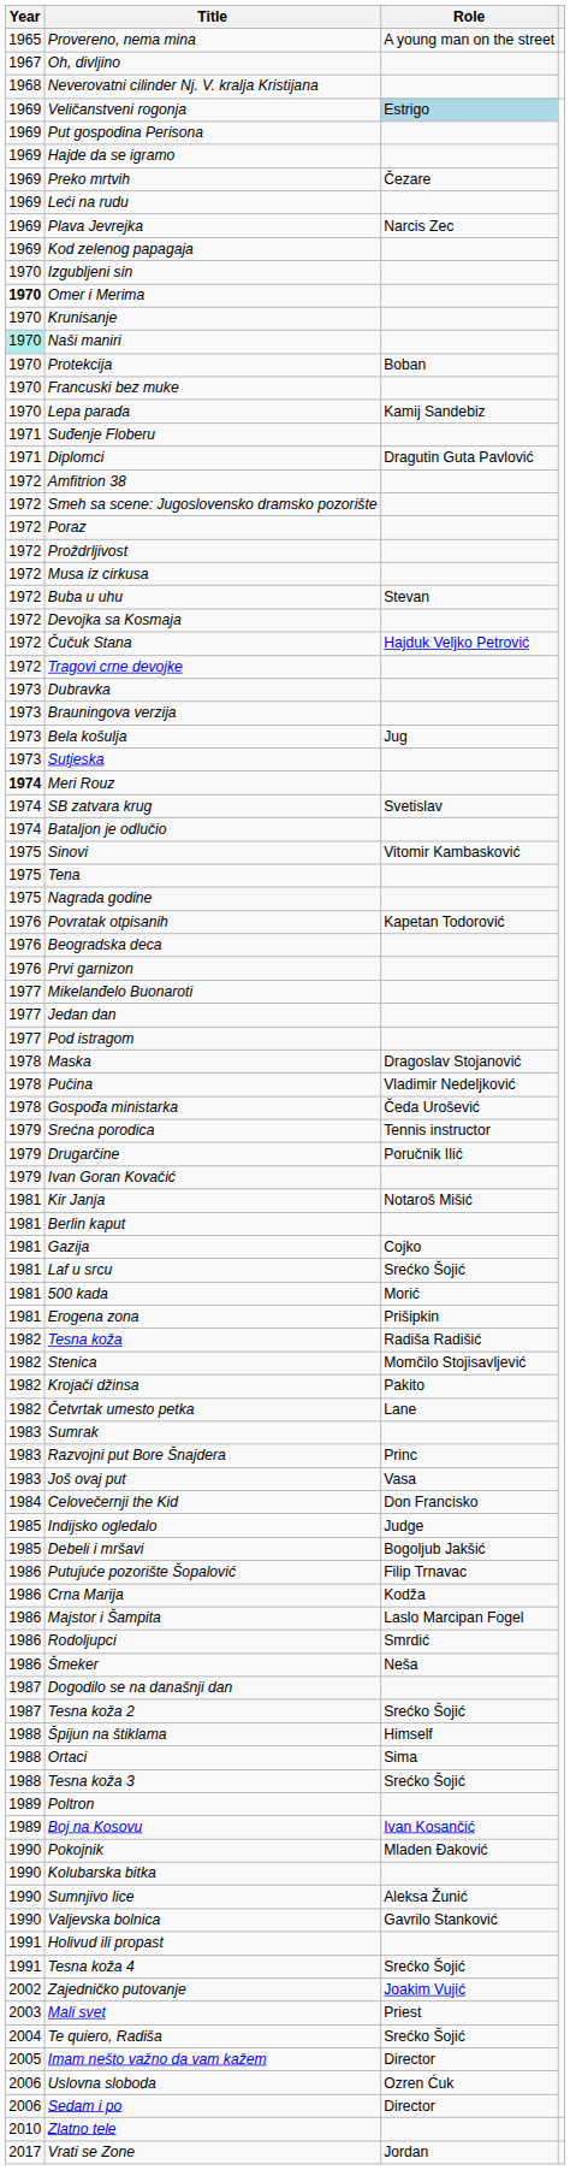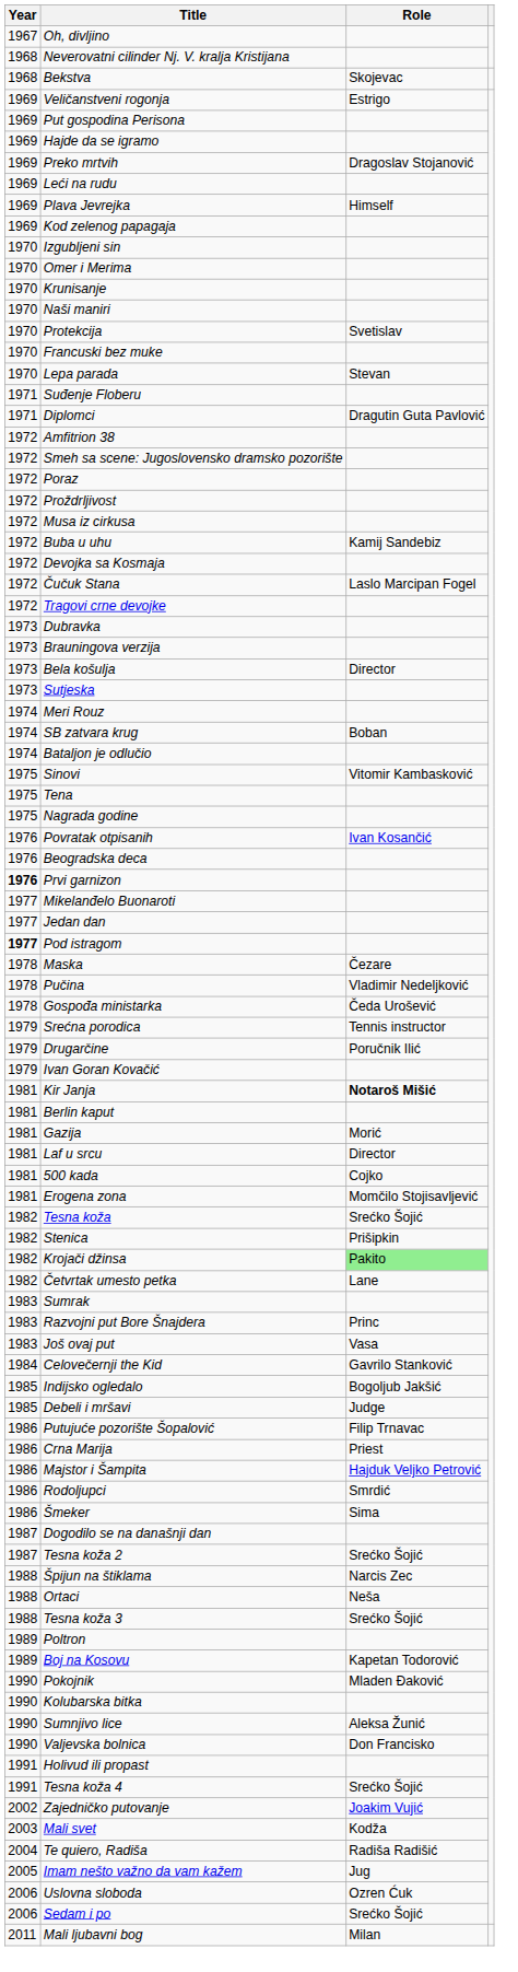 <table class="wikitable sortable plainrowheaders">
 <tr>
 <th scope="col">Year</th>
 <th scope="col">Title</th>
 <th scope="col">Role</th>
 <th class="unsortable" scope="col"></th>
-</tr>
-<tr>
-<td>1965</td>
-<td><em>Provereno, nema mina</em></td>
-<td>A young man on the street</td>
-<td style="text-align:center;"></td>
 </tr>
 <tr>
 <td>1967</td>
 <td><em>Oh, divljino</em></td>
 <td></td>
 <td rowspan="2"></td>
 </tr>
 <tr>
 <td>1968</td>
 <td><em>Neverovatni cilinder Nj. V. kralja Kristijana</em></td>
 <td></td>
 </tr>
 <tr>
+<td>1968</td>
+<td><em>Bekstva</em></td>
+<td>Skojevac</td>
+<td></td>
+</tr>
+<tr>
 <td>1969</td>
 <td><em>Veličanstveni rogonja</em></td>
-<td style="background: lightblue;">Estrigo</td>
+<td>Estrigo</td>
 <td rowspan="87"></td>
 </tr>
 <tr>
 <td>1969</td>
 <td><em>Put gospodina Perisona</em></td>
 <td></td>
 </tr>
 <tr>
 <td>1969</td>
 <td><em>Hajde da se igramo</em></td>
 <td></td>
 </tr>
 <tr>
 <td>1969</td>
 <td><em>Preko mrtvih</em></td>
-<td>Čezare</td>
+<td>Dragoslav Stojanović</td>
 </tr>
 <tr>
 <td>1969</td>
 <td><em>Leći na rudu</em></td>
 <td></td>
 </tr>
 <tr>
 <td>1969</td>
 <td><em>Plava Jevrejka</em></td>
-<td>Narcis Zec</td>
+<td>Himself</td>
 </tr>
 <tr>
 <td>1969</td>
 <td><em>Kod zelenog papagaja</em></td>
 <td></td>
 </tr>
 <tr>
 <td>1970</td>
 <td><em>Izgubljeni sin</em></td>
 <td></td>
 </tr>
 <tr>
-<td><strong>1970</strong></td>
+<td>1970</td>
 <td><em>Omer i Merima</em></td>
 <td></td>
 </tr>
 <tr>
 <td>1970</td>
 <td><em>Krunisanje</em></td>
 <td></td>
 </tr>
 <tr>
-<td style="background: paleturquoise;">1970</td>
+<td>1970</td>
 <td><em>Naši maniri</em></td>
 <td></td>
 </tr>
 <tr>
 <td>1970</td>
 <td><em>Protekcija</em></td>
-<td>Boban</td>
+<td>Svetislav</td>
 </tr>
 <tr>
 <td>1970</td>
 <td><em>Francuski bez muke</em></td>
 <td></td>
 </tr>
 <tr>
 <td>1970</td>
 <td><em>Lepa parada</em></td>
-<td>Kamij Sandebiz</td>
+<td>Stevan</td>
 </tr>
 <tr>
 <td>1971</td>
 <td><em>Suđenje Floberu</em></td>
 <td></td>
 </tr>
 <tr>
 <td>1971</td>
 <td><em>Diplomci</em></td>
 <td>Dragutin Guta Pavlović</td>
 </tr>
 <tr>
 <td>1972</td>
 <td><em>Amfitrion 38</em></td>
 <td></td>
 </tr>
 <tr>
 <td>1972</td>
 <td><em>Smeh sa scene: Jugoslovensko dramsko pozorište</em></td>
 <td></td>
 </tr>
 <tr>
 <td>1972</td>
 <td><em>Poraz</em></td>
 <td></td>
 </tr>
 <tr>
 <td>1972</td>
 <td><em>Proždrljivost</em></td>
 <td></td>
 </tr>
 <tr>
 <td>1972</td>
 <td><em>Musa iz cirkusa</em></td>
 <td></td>
 </tr>
 <tr>
 <td>1972</td>
 <td><em>Buba u uhu</em></td>
-<td>Stevan</td>
+<td>Kamij Sandebiz</td>
 </tr>
 <tr>
 <td>1972</td>
 <td><em>Devojka sa Kosmaja</em></td>
 <td></td>
 </tr>
 <tr>
 <td>1972</td>
 <td><em>Čučuk Stana</em></td>
-<td><a href='#'>Hajduk Veljko Petrović</a></td>
+<td>Laslo Marcipan Fogel</td>
 </tr>
 <tr>
 <td>1972</td>
 <td><em><a href='#'>Tragovi crne devojke</a></em></td>
 <td></td>
 </tr>
 <tr>
 <td>1973</td>
 <td><em>Dubravka</em></td>
 <td></td>
 </tr>
 <tr>
 <td>1973</td>
 <td><em>Brauningova verzija</em></td>
 <td></td>
 </tr>
 <tr>
 <td>1973</td>
 <td><em>Bela košulja</em></td>
-<td>Jug</td>
+<td>Director</td>
 </tr>
 <tr>
 <td>1973</td>
 <td><em><a href='#'>Sutjeska</a></em></td>
 <td></td>
 </tr>
 <tr>
-<td><strong>1974</strong></td>
+<td>1974</td>
 <td><em>Meri Rouz</em></td>
 <td></td>
 </tr>
 <tr>
 <td>1974</td>
 <td><em>SB zatvara krug</em></td>
-<td>Svetislav</td>
+<td>Boban</td>
 </tr>
 <tr>
 <td>1974</td>
 <td><em>Bataljon je odlučio</em></td>
 <td></td>
 </tr>
 <tr>
 <td>1975</td>
 <td><em>Sinovi</em></td>
 <td>Vitomir Kambasković</td>
 </tr>
 <tr>
 <td>1975</td>
 <td><em>Tena</em></td>
 <td></td>
 </tr>
 <tr>
 <td>1975</td>
 <td><em>Nagrada godine</em></td>
 <td></td>
 </tr>
 <tr>
 <td>1976</td>
 <td><em>Povratak otpisanih</em></td>
-<td>Kapetan Todorović</td>
+<td><a href='#'>Ivan Kosančić</a></td>
 </tr>
 <tr>
 <td>1976</td>
 <td><em>Beogradska deca</em></td>
 <td></td>
 </tr>
 <tr>
-<td>1976</td>
+<td><strong>1976</strong></td>
 <td><em>Prvi garnizon</em></td>
 <td></td>
 </tr>
 <tr>
 <td>1977</td>
 <td><em>Mikelanđelo Buonaroti</em></td>
 <td></td>
 </tr>
 <tr>
 <td>1977</td>
 <td><em>Jedan dan</em></td>
 <td></td>
 </tr>
 <tr>
-<td>1977</td>
+<td><strong>1977</strong></td>
 <td><em>Pod istragom</em></td>
 <td></td>
 </tr>
 <tr>
 <td>1978</td>
 <td><em>Maska</em></td>
-<td>Dragoslav Stojanović</td>
+<td>Čezare</td>
 </tr>
 <tr>
 <td>1978</td>
 <td><em>Pučina</em></td>
 <td>Vladimir Nedeljković</td>
 </tr>
 <tr>
 <td>1978</td>
 <td><em>Gospođa ministarka</em></td>
 <td>Čeda Urošević</td>
 </tr>
 <tr>
 <td>1979</td>
 <td><em>Srećna porodica</em></td>
 <td>Tennis instructor</td>
 </tr>
 <tr>
 <td>1979</td>
 <td><em>Drugarčine</em></td>
 <td>Poručnik Ilić</td>
 </tr>
 <tr>
 <td>1979</td>
 <td><em>Ivan Goran Kovačić</em></td>
 <td></td>
 </tr>
 <tr>
 <td>1981</td>
 <td><em>Kir Janja</em></td>
-<td>Notaroš Mišić</td>
+<td><strong>Notaroš Mišić</strong></td>
 </tr>
 <tr>
 <td>1981</td>
 <td><em>Berlin kaput</em></td>
 <td></td>
 </tr>
 <tr>
 <td>1981</td>
 <td><em>Gazija</em></td>
+<td>Morić</td>
+</tr>
+<tr>
+<td>1981</td>
+<td><em>Laf u srcu</em></td>
+<td>Director</td>
+</tr>
+<tr>
+<td>1981</td>
+<td><em>500 kada</em></td>
 <td>Cojko</td>
 </tr>
 <tr>
 <td>1981</td>
-<td><em>Laf u srcu</em></td>
+<td><em>Erogena zona</em></td>
+<td>Momčilo Stojisavljević</td>
+</tr>
+<tr>
+<td>1982</td>
+<td><em><a href='#'>Tesna koža</a></em></td>
 <td>Srećko Šojić</td>
 </tr>
 <tr>
-<td>1981</td>
-<td><em>500 kada</em></td>
-<td>Morić</td>
-</tr>
-<tr>
-<td>1981</td>
-<td><em>Erogena zona</em></td>
+<td>1982</td>
+<td><em>Stenica</em></td>
 <td>Prišipkin</td>
 </tr>
 <tr>
 <td>1982</td>
-<td><em><a href='#'>Tesna koža</a></em></td>
-<td>Radiša Radišić</td>
-</tr>
-<tr>
-<td>1982</td>
-<td><em>Stenica</em></td>
-<td>Momčilo Stojisavljević</td>
-</tr>
-<tr>
-<td>1982</td>
 <td><em>Krojači džinsa</em></td>
-<td>Pakito</td>
+<td style="background: lightgreen;">Pakito</td>
 </tr>
 <tr>
 <td>1982</td>
 <td><em>Četvrtak umesto petka</em></td>
 <td>Lane</td>
 </tr>
 <tr>
 <td>1983</td>
 <td><em>Sumrak</em></td>
 <td></td>
 </tr>
 <tr>
 <td>1983</td>
 <td><em>Razvojni put Bore Šnajdera</em></td>
 <td>Princ</td>
 </tr>
 <tr>
 <td>1983</td>
 <td><em>Još ovaj put</em></td>
 <td>Vasa</td>
 </tr>
 <tr>
 <td>1984</td>
 <td><em>Celovečernji the Kid</em></td>
-<td>Don Francisko</td>
+<td>Gavrilo Stanković</td>
 </tr>
 <tr>
 <td>1985</td>
 <td><em>Indijsko ogledalo</em></td>
-<td>Judge</td>
+<td>Bogoljub Jakšić</td>
 </tr>
 <tr>
 <td>1985</td>
 <td><em>Debeli i mršavi</em></td>
-<td>Bogoljub Jakšić</td>
+<td>Judge</td>
 </tr>
 <tr>
 <td>1986</td>
 <td><em>Putujuće pozorište Šopalović</em></td>
 <td>Filip Trnavac</td>
 </tr>
 <tr>
 <td>1986</td>
 <td><em>Crna Marija</em></td>
-<td>Kodža</td>
+<td>Priest</td>
 </tr>
 <tr>
 <td>1986</td>
 <td><em>Majstor i Šampita</em></td>
-<td>Laslo Marcipan Fogel</td>
+<td><a href='#'>Hajduk Veljko Petrović</a></td>
 </tr>
 <tr>
 <td>1986</td>
 <td><em>Rodoljupci</em></td>
 <td>Smrdić</td>
 </tr>
 <tr>
 <td>1986</td>
 <td><em>Šmeker</em></td>
-<td>Neša</td>
+<td>Sima</td>
 </tr>
 <tr>
 <td>1987</td>
 <td><em>Dogodilo se na današnji dan</em></td>
 <td></td>
 </tr>
 <tr>
 <td>1987</td>
 <td><em>Tesna koža 2</em></td>
 <td>Srećko Šojić</td>
 </tr>
 <tr>
 <td>1988</td>
 <td><em>Špijun na štiklama</em></td>
-<td>Himself</td>
+<td>Narcis Zec</td>
 </tr>
 <tr>
 <td>1988</td>
 <td><em>Ortaci</em></td>
-<td>Sima</td>
+<td>Neša</td>
 </tr>
 <tr>
 <td>1988</td>
 <td><em>Tesna koža 3</em></td>
 <td>Srećko Šojić</td>
 </tr>
 <tr>
 <td>1989</td>
 <td><em>Poltron</em></td>
 <td></td>
 </tr>
 <tr>
 <td>1989</td>
 <td><em><a href='#'>Boj na Kosovu</a></em></td>
-<td><a href='#'>Ivan Kosančić</a></td>
+<td>Kapetan Todorović</td>
 </tr>
 <tr>
 <td>1990</td>
 <td><em>Pokojnik</em></td>
 <td>Mladen Đaković</td>
 </tr>
 <tr>
 <td>1990</td>
 <td><em>Kolubarska bitka</em></td>
 <td></td>
 </tr>
 <tr>
 <td>1990</td>
 <td><em>Sumnjivo lice</em></td>
 <td>Aleksa Žunić</td>
 </tr>
 <tr>
 <td>1990</td>
 <td><em>Valjevska bolnica</em></td>
-<td>Gavrilo Stanković</td>
+<td>Don Francisko</td>
 </tr>
 <tr>
 <td>1991</td>
 <td><em>Holivud ili propast</em></td>
 <td></td>
 </tr>
 <tr>
 <td>1991</td>
 <td><em>Tesna koža 4</em></td>
 <td>Srećko Šojić</td>
 </tr>
 <tr>
 <td>2002</td>
 <td><em>Zajedničko putovanje</em></td>
 <td><a href='#'>Joakim Vujić</a></td>
 </tr>
 <tr>
 <td>2003</td>
 <td><em><a href='#'>Mali svet</a></em></td>
-<td>Priest</td>
+<td>Kodža</td>
 </tr>
 <tr>
 <td>2004</td>
 <td><em>Te quiero, Radiša</em></td>
-<td>Srećko Šojić</td>
+<td>Radiša Radišić</td>
 </tr>
 <tr>
 <td>2005</td>
 <td><em><a href='#'>Imam nešto važno da vam kažem</a></em></td>
-<td>Director</td>
+<td>Jug</td>
 </tr>
 <tr>
 <td>2006</td>
 <td><em>Uslovna sloboda</em></td>
 <td>Ozren Ćuk</td>
 </tr>
 <tr>
 <td>2006</td>
 <td><em><a href='#'>Sedam i po</a></em></td>
-<td>Director</td>
+<td>Srećko Šojić</td>
 </tr>
 <tr>
-<td>2010</td>
-<td><em><a href='#'>Zlatno tele</a></em></td>
-<td></td>
-<td></td>
-</tr>
-<tr>
-<td>2017</td>
-<td><em>Vrati se Zone</em></td>
-<td>Jordan</td>
+<td>2011</td>
+<td><em>Mali ljubavni bog</em></td>
+<td>Milan</td>
 <td></td>
 </tr>
 </table>
